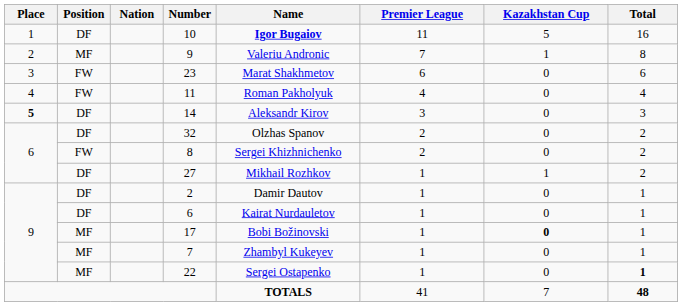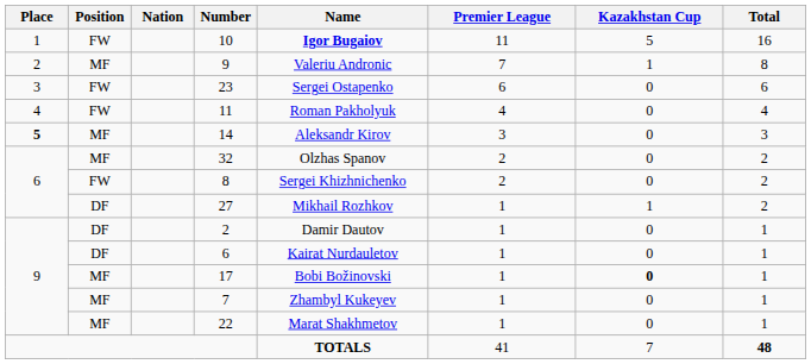 <table class="wikitable" style="font-size: 95%; text-align: center;">
 <tr>
 <th width=60>Place</th>
 <th width=60>Position</th>
 <th width=60>Nation</th>
 <th width=60>Number</th>
 <th width=175>Name</th>
 <th width=150><a href='#'>Premier League</a></th>
 <th width=150><a href='#'>Kazakhstan Cup</a></th>
 <th width=80>Total</th>
 </tr>
 <tr>
 <td>1</td>
-<td>DF</td>
+<td>FW</td>
 <td></td>
 <td>10</td>
 <td><strong><a href='#'>Igor Bugaiov</a></strong></td>
 <td>11</td>
 <td>5</td>
 <td>16</td>
 </tr>
 <tr>
 <td>2</td>
 <td>MF</td>
 <td></td>
 <td>9</td>
 <td><a href='#'>Valeriu Andronic</a></td>
 <td>7</td>
 <td>1</td>
 <td>8</td>
 </tr>
 <tr>
 <td>3</td>
 <td>FW</td>
 <td></td>
 <td>23</td>
-<td><a href='#'>Marat Shakhmetov</a></td>
+<td><a href='#'>Sergei Ostapenko</a></td>
 <td>6</td>
 <td>0</td>
 <td>6</td>
 </tr>
 <tr>
 <td>4</td>
 <td>FW</td>
 <td></td>
 <td>11</td>
 <td><a href='#'>Roman Pakholyuk</a></td>
 <td>4</td>
 <td>0</td>
 <td>4</td>
 </tr>
 <tr>
 <td><strong>5</strong></td>
-<td>DF</td>
+<td>MF</td>
 <td></td>
 <td>14</td>
 <td><a href='#'>Aleksandr Kirov</a></td>
 <td>3</td>
 <td>0</td>
 <td>3</td>
 </tr>
 <tr>
 <td rowspan="3">6</td>
-<td>DF</td>
+<td>MF</td>
 <td></td>
 <td>32</td>
 <td>Olzhas Spanov</td>
 <td>2</td>
 <td>0</td>
 <td>2</td>
 </tr>
 <tr>
 <td>FW</td>
 <td></td>
 <td>8</td>
 <td><a href='#'>Sergei Khizhnichenko</a></td>
 <td>2</td>
 <td>0</td>
 <td>2</td>
 </tr>
 <tr>
 <td>DF</td>
 <td></td>
 <td>27</td>
 <td><a href='#'>Mikhail Rozhkov</a></td>
 <td>1</td>
 <td>1</td>
 <td>2</td>
 </tr>
 <tr>
 <td rowspan="5">9</td>
 <td>DF</td>
 <td></td>
 <td>2</td>
 <td>Damir Dautov</td>
 <td>1</td>
 <td>0</td>
 <td>1</td>
 </tr>
 <tr>
 <td>DF</td>
 <td></td>
 <td>6</td>
 <td><a href='#'>Kairat Nurdauletov</a></td>
 <td>1</td>
 <td>0</td>
 <td>1</td>
 </tr>
 <tr>
 <td>MF</td>
 <td></td>
 <td>17</td>
 <td><a href='#'>Bobi Božinovski</a></td>
 <td>1</td>
 <td><strong>0</strong></td>
 <td>1</td>
 </tr>
 <tr>
 <td>MF</td>
 <td></td>
 <td>7</td>
 <td><a href='#'>Zhambyl Kukeyev</a></td>
 <td>1</td>
 <td>0</td>
 <td>1</td>
 </tr>
 <tr>
 <td>MF</td>
 <td></td>
 <td>22</td>
-<td><a href='#'>Sergei Ostapenko</a></td>
+<td><a href='#'>Marat Shakhmetov</a></td>
 <td>1</td>
 <td>0</td>
-<td><strong>1</strong></td>
+<td>1</td>
 </tr>
 <tr>
 <td colspan="4"></td>
 <td><strong>TOTALS</strong></td>
 <td>41</td>
 <td>7</td>
 <td><strong>48</strong></td>
 </tr>
 </table>
